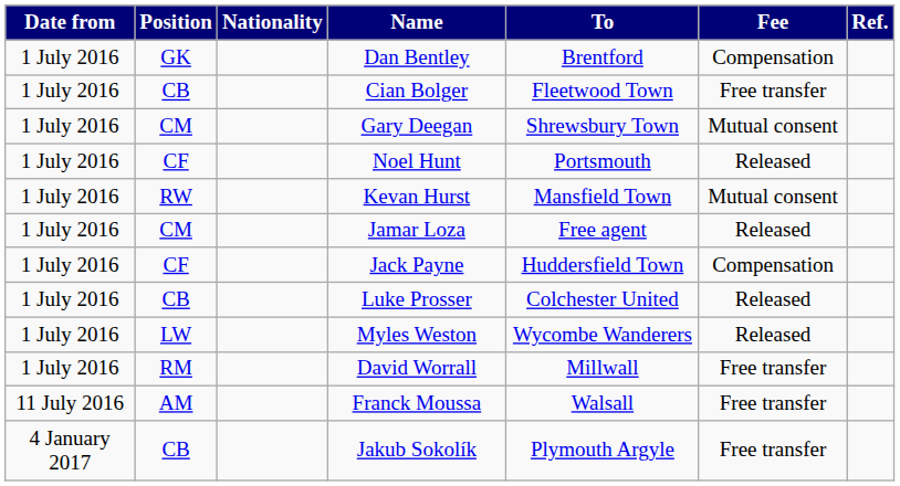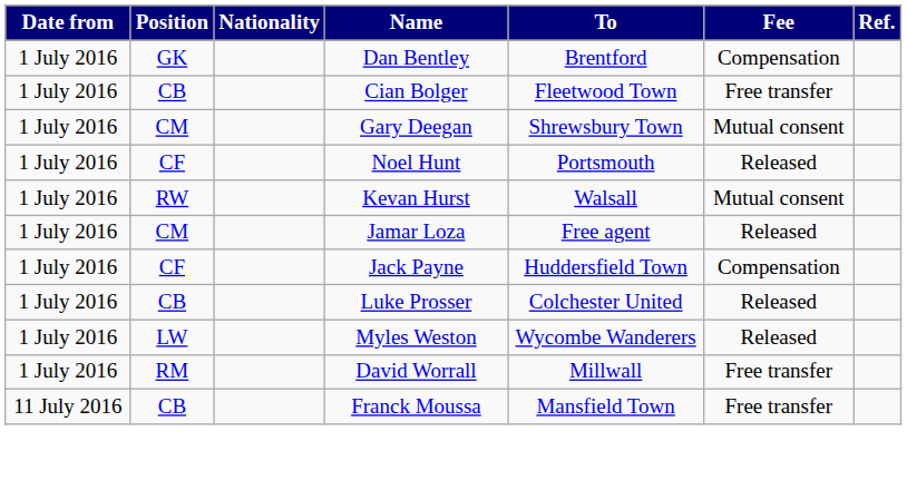 <table class="wikitable" style="text-align:center; font-size:90%; ">
 <tr>
 <th style="background:#000077; color:#FFFFFF; width:100px;">Date from</th>
 <th style="background:#000077; color:#FFFFFF; width:50px;">Position</th>
 <th style="background:#000077; color:#FFFFFF; width:50px;">Nationality</th>
 <th style="background:#000077; color:#FFFFFF; width:150px;">Name</th>
 <th style="background:#000077; color:#FFFFFF; width:150px;">To</th>
 <th style="background:#000077; color:#FFFFFF; width:100px;">Fee</th>
 <th style="background:#000077; color:#FFFFFF; width:25px;">Ref.</th>
 </tr>
 <tr>
 <td>1 July 2016</td>
 <td><a href='#'>GK</a></td>
 <td></td>
 <td><a href='#'>Dan Bentley</a></td>
 <td><a href='#'>Brentford</a></td>
 <td>Compensation</td>
 <td></td>
 </tr>
 <tr>
 <td>1 July 2016</td>
 <td><a href='#'>CB</a></td>
 <td></td>
 <td><a href='#'>Cian Bolger</a></td>
 <td><a href='#'>Fleetwood Town</a> </td>
 <td>Free transfer</td>
 <td></td>
 </tr>
 <tr>
 <td>1 July 2016</td>
 <td><a href='#'>CM</a></td>
 <td></td>
 <td><a href='#'>Gary Deegan</a></td>
 <td><a href='#'>Shrewsbury Town</a> </td>
 <td>Mutual consent</td>
 <td></td>
 </tr>
 <tr>
 <td>1 July 2016</td>
 <td><a href='#'>CF</a></td>
 <td></td>
 <td><a href='#'>Noel Hunt</a></td>
 <td><a href='#'>Portsmouth</a> </td>
 <td>Released</td>
 <td></td>
 </tr>
 <tr>
 <td>1 July 2016</td>
 <td><a href='#'>RW</a></td>
 <td></td>
 <td><a href='#'>Kevan Hurst</a></td>
-<td><a href='#'>Mansfield Town</a> </td>
+<td><a href='#'>Walsall</a></td>
 <td>Mutual consent</td>
 <td></td>
 </tr>
 <tr>
 <td>1 July 2016</td>
 <td><a href='#'>CM</a></td>
 <td></td>
 <td><a href='#'>Jamar Loza</a></td>
 <td><a href='#'>Free agent</a></td>
 <td>Released</td>
 <td></td>
 </tr>
 <tr>
 <td>1 July 2016</td>
 <td><a href='#'>CF</a></td>
 <td></td>
 <td><a href='#'>Jack Payne</a></td>
 <td><a href='#'>Huddersfield Town</a></td>
 <td>Compensation</td>
 <td></td>
 </tr>
 <tr>
 <td>1 July 2016</td>
 <td><a href='#'>CB</a></td>
 <td></td>
 <td><a href='#'>Luke Prosser</a></td>
 <td><a href='#'>Colchester United</a> </td>
 <td>Released</td>
 <td></td>
 </tr>
 <tr>
 <td>1 July 2016</td>
 <td><a href='#'>LW</a></td>
 <td></td>
 <td><a href='#'>Myles Weston</a></td>
 <td><a href='#'>Wycombe Wanderers</a> </td>
 <td>Released</td>
 <td></td>
 </tr>
 <tr>
 <td>1 July 2016</td>
 <td><a href='#'>RM</a></td>
 <td></td>
 <td><a href='#'>David Worrall</a></td>
 <td><a href='#'>Millwall</a></td>
 <td>Free transfer</td>
 <td></td>
 </tr>
 <tr>
 <td>11 July 2016</td>
-<td><a href='#'>AM</a></td>
+<td><a href='#'>CB</a></td>
 <td></td>
 <td><a href='#'>Franck Moussa</a></td>
-<td><a href='#'>Walsall</a></td>
-<td>Free transfer</td>
-<td></td>
-</tr>
-<tr>
-<td>4 January 2017</td>
-<td><a href='#'>CB</a></td>
-<td></td>
-<td><a href='#'>Jakub Sokolík</a></td>
-<td><a href='#'>Plymouth Argyle</a></td>
+<td><a href='#'>Mansfield Town</a> </td>
 <td>Free transfer</td>
 <td></td>
 </tr>
 </table>
